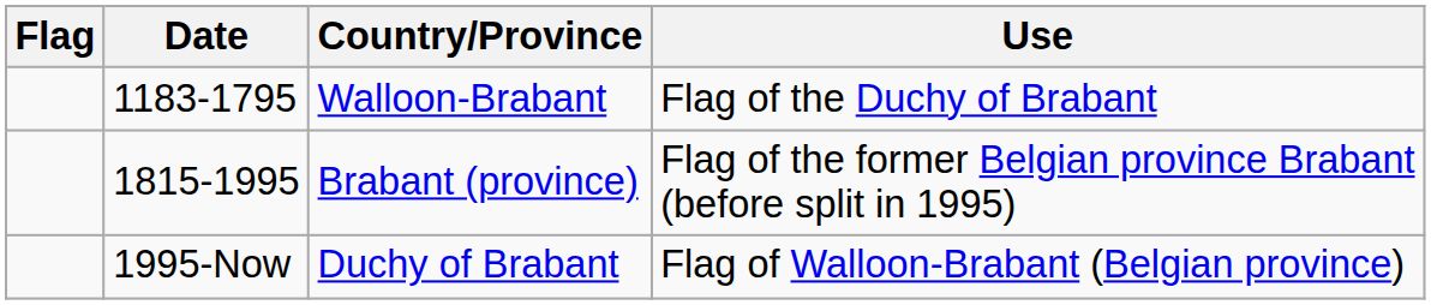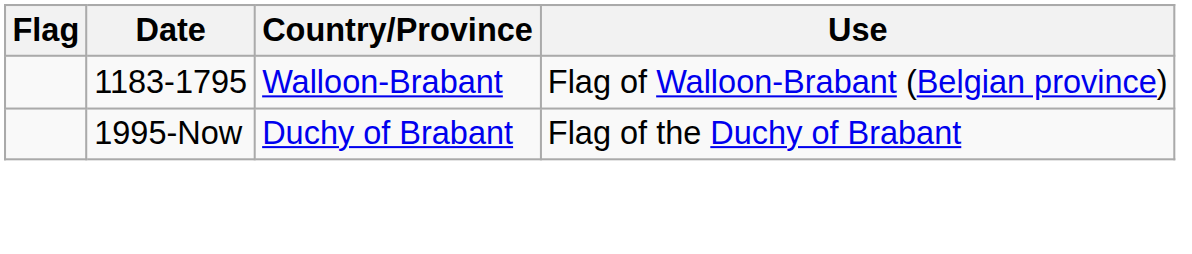 <table class="wikitable">
 <tr>
 <th>Flag</th>
 <th>Date</th>
 <th>Country/Province</th>
 <th>Use</th>
 </tr>
 <tr>
 <td></td>
 <td>1183-1795</td>
 <td><a href='#'>Walloon-Brabant</a></td>
-<td>Flag of the <a href='#'>Duchy of Brabant</a></td>
-</tr>
-<tr>
-<td></td>
-<td>1815-1995</td>
-<td><a href='#'>Brabant (province)</a></td>
-<td>Flag of the former <a href='#'>Belgian province Brabant</a><br>(before split in 1995)</td>
+<td>Flag of <a href='#'>Walloon-Brabant</a> (<a href='#'>Belgian province</a>)</td>
 </tr>
 <tr>
 <td></td>
 <td>1995-Now</td>
 <td><a href='#'>Duchy of Brabant</a></td>
-<td>Flag of <a href='#'>Walloon-Brabant</a> (<a href='#'>Belgian province</a>)</td>
+<td>Flag of the <a href='#'>Duchy of Brabant</a></td>
 </tr>
 </table>
